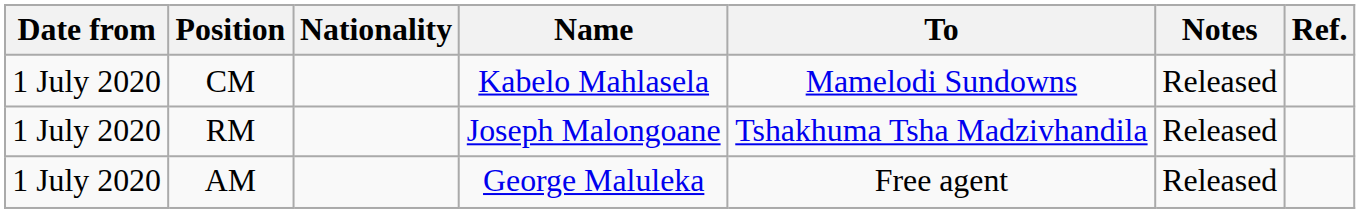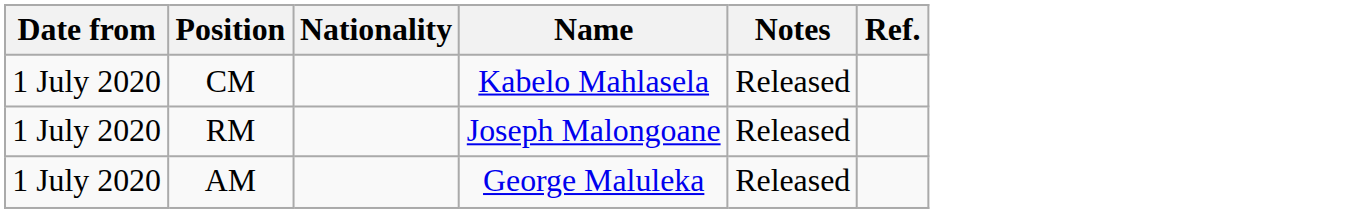 <table class="wikitable" style="text-align:center;">
 <tr>
 <th>Date from</th>
 <th>Position</th>
 <th>Nationality</th>
 <th>Name</th>
-<th>To</th>
 <th>Notes</th>
 <th>Ref.</th>
 </tr>
 <tr>
 <td>1 July 2020</td>
 <td>CM</td>
 <td></td>
 <td><a href='#'>Kabelo Mahlasela</a></td>
-<td><a href='#'>Mamelodi Sundowns</a></td>
 <td>Released</td>
 <td></td>
 </tr>
 <tr>
 <td>1 July 2020</td>
 <td>RM</td>
 <td></td>
 <td><a href='#'>Joseph Malongoane</a></td>
-<td><a href='#'>Tshakhuma Tsha Madzivhandila</a></td>
 <td>Released</td>
 <td></td>
 </tr>
 <tr>
 <td>1 July 2020</td>
 <td>AM</td>
 <td></td>
 <td><a href='#'>George Maluleka</a></td>
-<td>Free agent</td>
 <td>Released</td>
 <td></td>
 </tr>
 </table>
